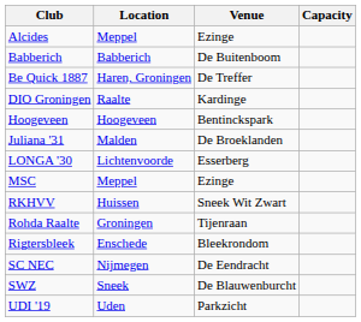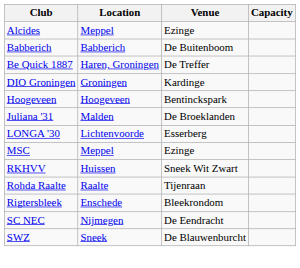 <table class="wikitable sortable">
 <tr>
 <th>Club</th>
 <th>Location</th>
 <th>Venue</th>
 <th>Capacity</th>
 </tr>
 <tr>
 <td><a href='#'>Alcides</a></td>
 <td><a href='#'>Meppel</a></td>
 <td>Ezinge</td>
 <td></td>
 </tr>
 <tr>
 <td><a href='#'>Babberich</a></td>
 <td><a href='#'>Babberich</a></td>
 <td>De Buitenboom</td>
 <td></td>
 </tr>
 <tr>
 <td><a href='#'>Be Quick 1887</a></td>
 <td><a href='#'>Haren, Groningen</a></td>
 <td>De Treffer</td>
 <td></td>
 </tr>
 <tr>
 <td><a href='#'>DIO Groningen</a></td>
-<td><a href='#'>Raalte</a></td>
+<td><a href='#'>Groningen</a></td>
 <td>Kardinge</td>
 <td></td>
 </tr>
 <tr>
 <td><a href='#'>Hoogeveen</a></td>
 <td><a href='#'>Hoogeveen</a></td>
 <td>Bentinckspark</td>
 <td></td>
 </tr>
 <tr>
 <td><a href='#'>Juliana '31</a></td>
 <td><a href='#'>Malden</a></td>
 <td>De Broeklanden</td>
 <td></td>
 </tr>
 <tr>
 <td><a href='#'>LONGA '30</a></td>
 <td><a href='#'>Lichtenvoorde</a></td>
 <td>Esserberg</td>
 <td></td>
 </tr>
 <tr>
 <td><a href='#'>MSC</a></td>
 <td><a href='#'>Meppel</a></td>
 <td>Ezinge</td>
 <td></td>
 </tr>
 <tr>
 <td><a href='#'>RKHVV</a></td>
 <td><a href='#'>Huissen</a></td>
 <td>Sneek Wit Zwart</td>
 <td></td>
 </tr>
 <tr>
 <td><a href='#'>Rohda Raalte</a></td>
-<td><a href='#'>Groningen</a></td>
+<td><a href='#'>Raalte</a></td>
 <td>Tijenraan</td>
 <td></td>
 </tr>
 <tr>
 <td><a href='#'>Rigtersbleek</a></td>
 <td><a href='#'>Enschede</a></td>
 <td>Bleekrondom</td>
 <td></td>
 </tr>
 <tr>
 <td><a href='#'>SC NEC</a></td>
 <td><a href='#'>Nijmegen</a></td>
 <td>De Eendracht</td>
 <td></td>
 </tr>
 <tr>
 <td><a href='#'>SWZ</a></td>
 <td><a href='#'>Sneek</a></td>
 <td>De Blauwenburcht</td>
 <td></td>
 </tr>
-<tr>
-<td><a href='#'>UDI '19</a></td>
-<td><a href='#'>Uden</a></td>
-<td>Parkzicht</td>
-<td></td>
-</tr>
 </table>
